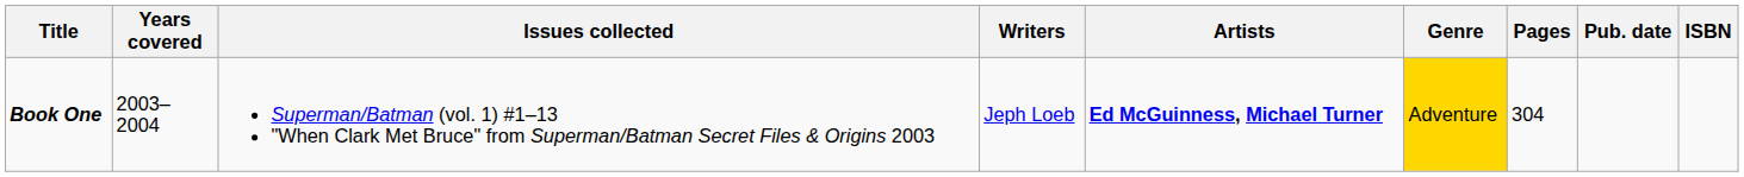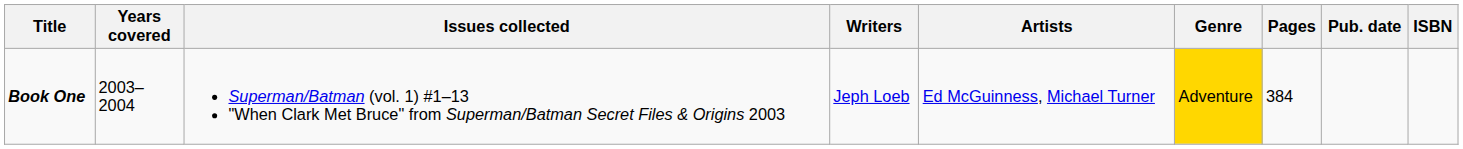 <table class="wikitable sortable" width=90%>
 <tr>
 <th>Title</th>
 <th style="width: 5em;">Years covered</th>
 <th class="unsortable">Issues collected</th>
 <th class="unsortable">Writers</th>
 <th class="unsortable">Artists</th>
 <th>Genre</th>
 <th>Pages</th>
 <th>Pub. date</th>
 <th class="unsortable">ISBN</th>
 </tr>
 <tr>
 <td><strong><em>Book One</em></strong></td>
 <td>2003–2004</td>
 <td><br><ul><li><em><a href='#'>Superman/Batman</a></em> (vol. 1) #1–13</li><li>"When Clark Met Bruce" from <em>Superman/Batman Secret Files & Origins</em> 2003</li></ul></td>
 <td><a href='#'>Jeph Loeb</a></td>
-<td><strong><a href='#'>Ed McGuinness</a>, <a href='#'>Michael Turner</a></strong></td>
+<td><a href='#'>Ed McGuinness</a>, <a href='#'>Michael Turner</a></td>
 <td style="background: gold;">Adventure</td>
-<td>304</td>
+<td>384</td>
 <td></td>
 <td></td>
 </tr>
 </table>
